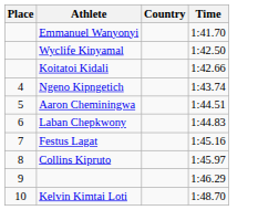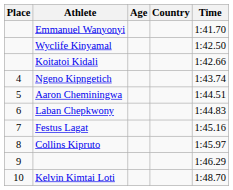 <table class="wikitable mw-datatable sortable">
 <tr>
 <th>Place</th>
 <th>Athlete</th>
+<th>Age</th>
 <th>Country</th>
 <th>Time</th>
 </tr>
 <tr>
 <td align=center></td>
 <td><a href='#'>Emmanuel Wanyonyi</a></td>
 <td></td>
+<td></td>
 <td>1:41.70</td>
 </tr>
 <tr>
 <td align=center></td>
 <td><a href='#'>Wyclife Kinyamal</a></td>
+<td></td>
 <td></td>
 <td>1:42.50</td>
 </tr>
 <tr>
 <td align=center></td>
 <td><a href='#'>Koitatoi Kidali</a></td>
 <td></td>
+<td></td>
 <td>1:42.66</td>
 </tr>
 <tr>
 <td align=center>4</td>
 <td><a href='#'>Ngeno Kipngetich</a></td>
+<td></td>
 <td></td>
 <td>1:43.74</td>
 </tr>
 <tr>
 <td align=center>5</td>
 <td><a href='#'>Aaron Cheminingwa</a></td>
 <td></td>
+<td></td>
 <td>1:44.51</td>
 </tr>
 <tr>
 <td align=center>6</td>
 <td><a href='#'>Laban Chepkwony</a></td>
+<td></td>
 <td></td>
 <td>1:44.83</td>
 </tr>
 <tr>
 <td align=center>7</td>
 <td><a href='#'>Festus Lagat</a></td>
 <td></td>
+<td></td>
 <td>1:45.16</td>
 </tr>
 <tr>
 <td align=center>8</td>
 <td><a href='#'>Collins Kipruto</a></td>
 <td></td>
+<td></td>
 <td>1:45.97</td>
 </tr>
 <tr>
 <td align=center>9</td>
+<td></td>
 <td></td>
 <td></td>
 <td>1:46.29</td>
 </tr>
 <tr>
 <td align=center>10</td>
 <td><a href='#'>Kelvin Kimtai Loti</a></td>
 <td></td>
+<td></td>
 <td>1:48.70</td>
 </tr>
 </table>
